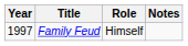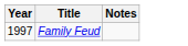 <table class="wikitable sortable">
 <tr>
 <th>Year</th>
 <th>Title</th>
-<th>Role</th>
 <th>Notes</th>
 </tr>
 <tr>
 <td>1997</td>
 <td><em><a href='#'>Family Feud</a></em></td>
-<td>Himself</td>
 <td></td>
 </tr>
 </table>
